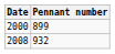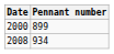 <table class="wikitable">
 <tr>
 <th>Date</th>
 <th>Pennant number</th>
 </tr>
 <tr>
 <td>2000</td>
 <td>899</td>
 </tr>
 <tr>
 <td>2008</td>
-<td>932</td>
+<td>934</td>
 </tr>
 </table>
